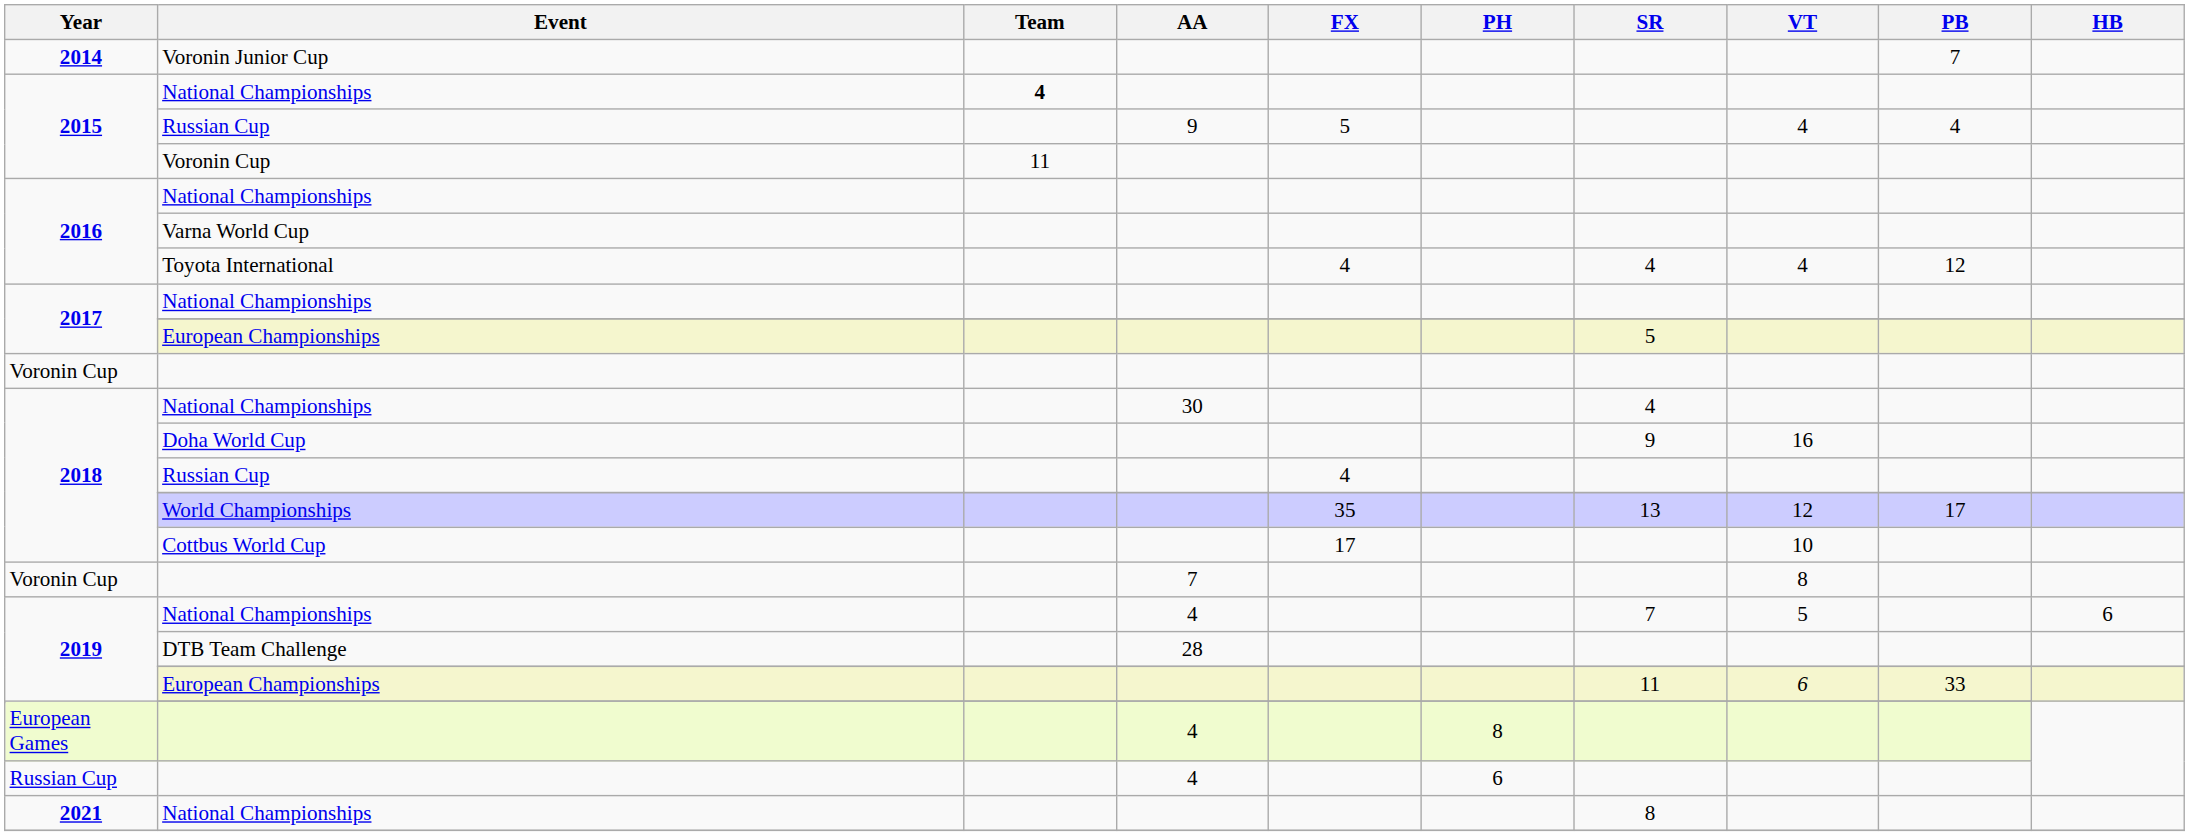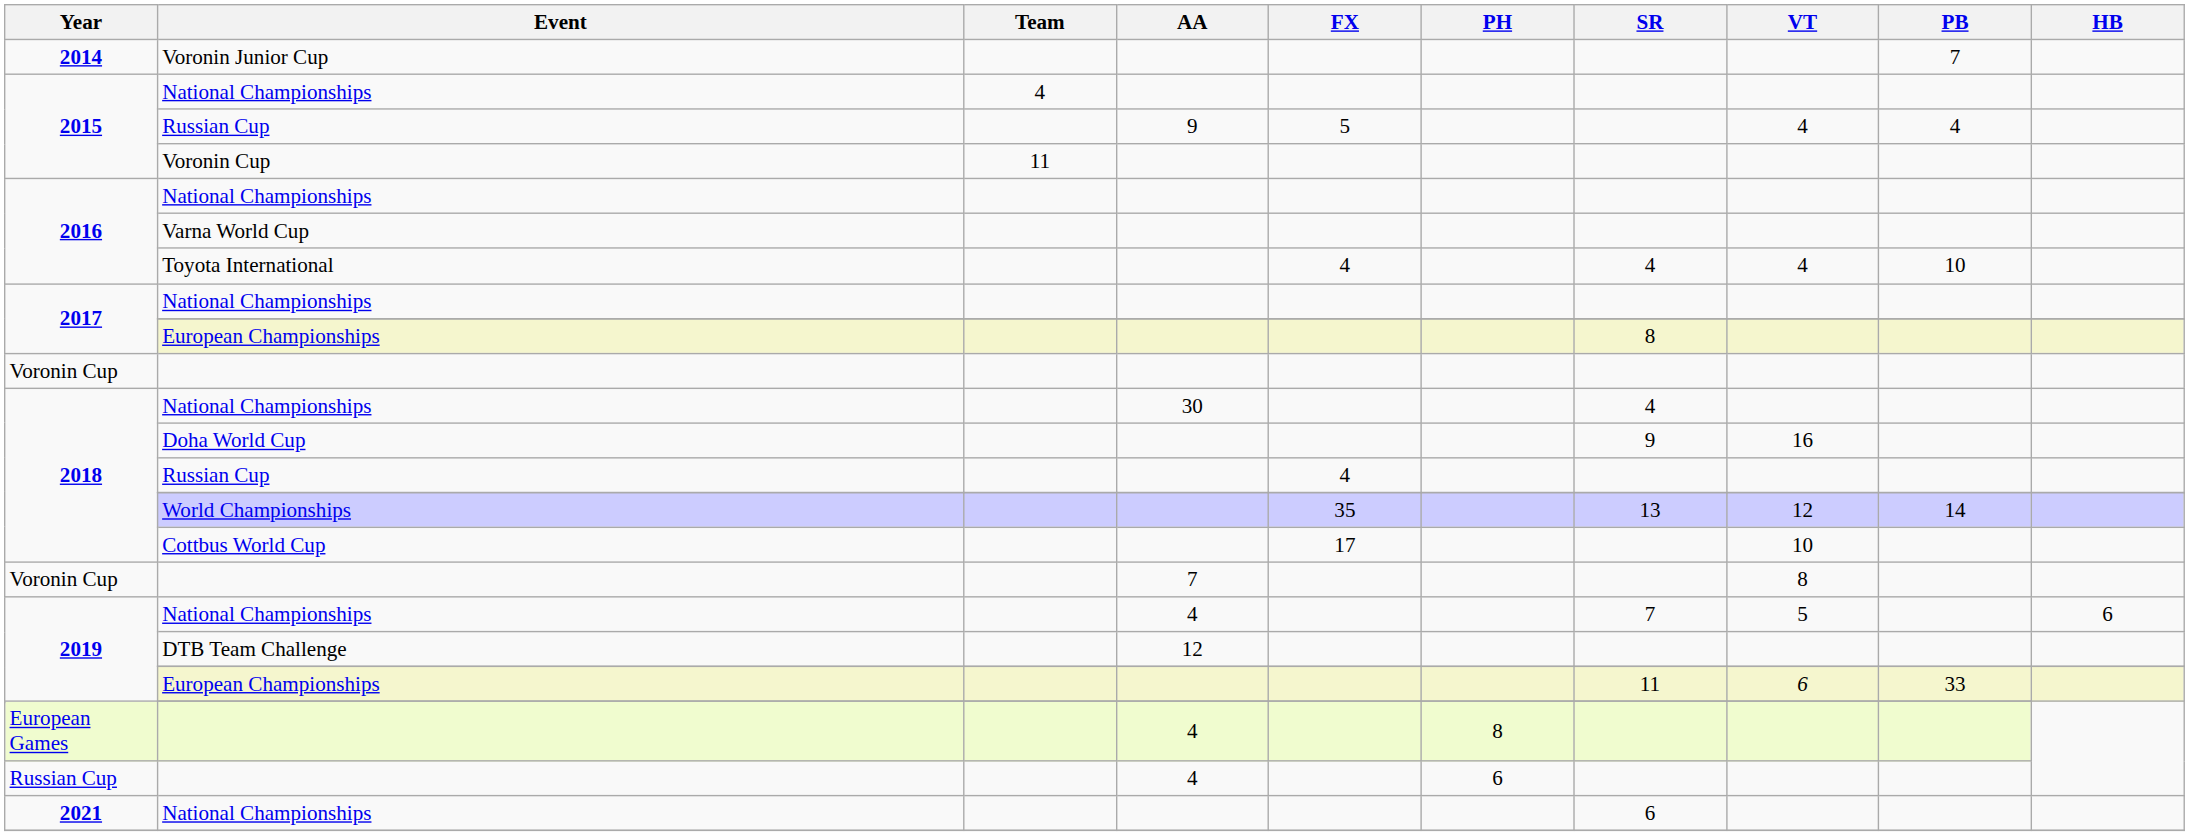 <table class="wikitable sortable" style="text-align:center; font-size:95%;">
 <tr>
 <th width=7% class=unsortable>Year</th>
 <th width=37% class=unsortable>Event</th>
 <th width=7% class=unsortable>Team</th>
 <th width=7% class=unsortable>AA</th>
 <th width=7% class=unsortable><a href='#'>FX</a></th>
 <th width=7% class=unsortable><a href='#'>PH</a></th>
 <th width=7% class=unsortable><a href='#'>SR</a></th>
 <th width=7% class=unsortable><a href='#'>VT</a></th>
 <th width=7% class=unsortable><a href='#'>PB</a></th>
 <th width=7% class=unsortable><a href='#'>HB</a></th>
 </tr>
 <tr>
 <td rowspan="1"><strong><a href='#'>2014</a></strong></td>
 <td align=left>Voronin Junior Cup</td>
 <td></td>
 <td></td>
 <td></td>
 <td></td>
 <td></td>
 <td></td>
 <td>7</td>
 <td></td>
 </tr>
 <tr>
 <td rowspan="3"><strong><a href='#'>2015</a></strong></td>
 <td align=left><a href='#'>National Championships</a></td>
-<td><strong>4</strong></td>
+<td>4</td>
 <td></td>
 <td></td>
 <td></td>
 <td></td>
 <td></td>
 <td></td>
 <td></td>
 </tr>
 <tr>
 <td align=left><a href='#'>Russian Cup</a></td>
 <td></td>
 <td>9</td>
 <td>5</td>
 <td></td>
 <td></td>
 <td>4</td>
 <td>4</td>
 <td></td>
 </tr>
 <tr>
 <td align=left>Voronin Cup</td>
 <td>11</td>
 <td></td>
 <td></td>
 <td></td>
 <td></td>
 <td></td>
 <td></td>
 <td></td>
 </tr>
 <tr>
 <td rowspan="3"><strong><a href='#'>2016</a></strong></td>
 <td align=left><a href='#'>National Championships</a></td>
 <td></td>
 <td></td>
 <td></td>
 <td></td>
 <td></td>
 <td></td>
 <td></td>
 <td></td>
 </tr>
 <tr>
 <td align=left>Varna World Cup</td>
 <td></td>
 <td></td>
 <td></td>
 <td></td>
 <td></td>
 <td></td>
 <td></td>
 <td></td>
 </tr>
 <tr>
 <td align=left>Toyota International</td>
 <td></td>
 <td></td>
 <td>4</td>
 <td></td>
 <td>4</td>
 <td>4</td>
-<td>12</td>
+<td>10</td>
 <td></td>
 </tr>
 <tr>
 <td rowspan="3"><strong><a href='#'>2017</a></strong></td>
 <td align=left><a href='#'>National Championships</a></td>
 <td></td>
 <td></td>
 <td></td>
 <td></td>
 <td></td>
 <td></td>
 <td></td>
 <td></td>
 </tr>
 <tr>
 </tr>
 <tr bgcolor=#F5F6CE>
 <td align=left><a href='#'>European Championships</a></td>
 <td></td>
 <td></td>
 <td></td>
 <td></td>
-<td>5</td>
+<td>8</td>
 <td></td>
 <td></td>
 <td></td>
 </tr>
 <tr>
 <td align=left>Voronin Cup</td>
 <td></td>
 <td></td>
 <td></td>
 <td></td>
 <td></td>
 <td></td>
 <td></td>
 <td></td>
 </tr>
 <tr>
 <td rowspan="6"><strong><a href='#'>2018</a></strong></td>
 <td align=left><a href='#'>National Championships</a></td>
 <td></td>
 <td>30</td>
 <td></td>
 <td></td>
 <td>4</td>
 <td></td>
 <td></td>
 <td></td>
 </tr>
 <tr>
 <td align=left><a href='#'>Doha World Cup</a></td>
 <td></td>
 <td></td>
 <td></td>
 <td></td>
 <td>9</td>
 <td>16</td>
 <td></td>
 <td></td>
 </tr>
 <tr>
 <td align=left><a href='#'>Russian Cup</a></td>
 <td></td>
 <td></td>
 <td>4</td>
 <td></td>
 <td></td>
 <td></td>
 <td></td>
 <td></td>
 </tr>
 <tr>
 </tr>
 <tr bgcolor=#CCCCFF>
 <td align=left><a href='#'>World Championships</a></td>
 <td></td>
 <td></td>
 <td>35</td>
 <td></td>
 <td>13</td>
 <td>12</td>
-<td>17</td>
+<td>14</td>
 <td></td>
 </tr>
 <tr>
 <td align=left><a href='#'>Cottbus World Cup</a></td>
 <td></td>
 <td></td>
 <td>17</td>
 <td></td>
 <td></td>
 <td>10</td>
 <td></td>
 <td></td>
 </tr>
 <tr>
 <td align=left>Voronin Cup</td>
 <td></td>
 <td></td>
 <td>7</td>
 <td></td>
 <td></td>
 <td></td>
 <td>8</td>
 <td></td>
 </tr>
 <tr>
 <td rowspan="5"><strong><a href='#'>2019</a></strong></td>
 <td align=left><a href='#'>National Championships</a></td>
 <td></td>
 <td>4</td>
 <td></td>
 <td></td>
 <td>7</td>
 <td>5</td>
 <td></td>
 <td>6</td>
 </tr>
 <tr>
 <td align=left>DTB Team Challenge</td>
 <td></td>
-<td>28</td>
+<td>12</td>
 <td></td>
 <td></td>
 <td></td>
 <td></td>
 <td></td>
 <td></td>
 </tr>
 <tr>
 </tr>
 <tr bgcolor=#F5F6CE>
 <td align=left><a href='#'>European Championships</a></td>
 <td></td>
 <td></td>
 <td></td>
 <td></td>
 <td>11</td>
 <td><em>6</em></td>
 <td>33</td>
 <td></td>
 </tr>
 <tr>
 </tr>
 <tr bgcolor=#f0fccf>
 <td align=left><a href='#'>European Games</a></td>
 <td></td>
 <td></td>
 <td>4</td>
 <td></td>
 <td>8</td>
 <td></td>
 <td></td>
 <td></td>
 </tr>
 <tr>
 <td align=left><a href='#'>Russian Cup</a></td>
 <td></td>
 <td></td>
 <td>4</td>
 <td></td>
 <td>6</td>
 <td></td>
 <td></td>
 <td></td>
 </tr>
 <tr>
 <td rowspan="1"><strong><a href='#'>2021</a></strong></td>
 <td align=left><a href='#'>National Championships</a></td>
 <td></td>
 <td></td>
 <td></td>
 <td></td>
-<td>8</td>
+<td>6</td>
 <td></td>
 <td></td>
 <td></td>
 </tr>
 <tr>
 </tr>
 </table>
